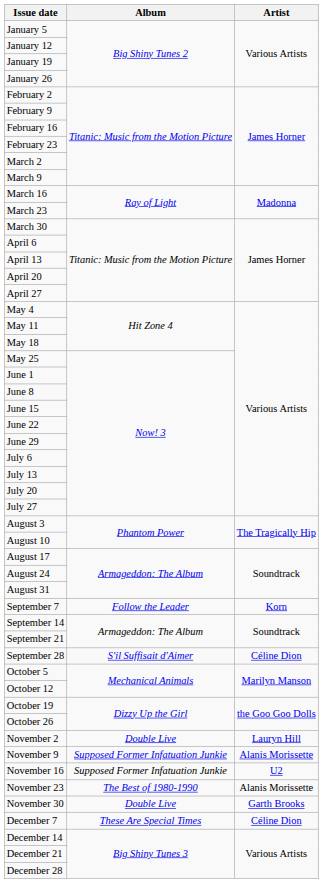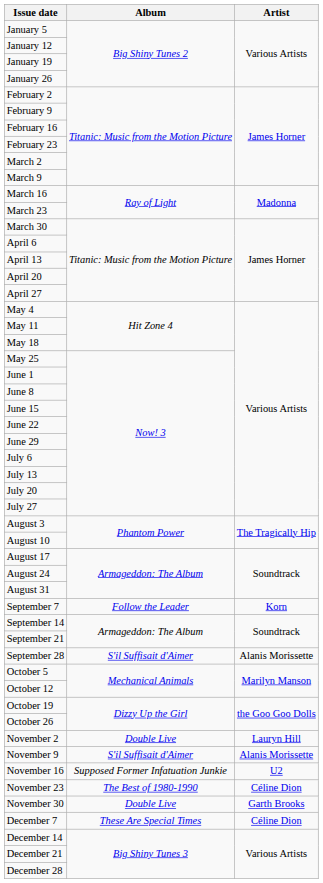 <table class="wikitable sortable">
 <tr>
 <th><strong>Issue date</strong></th>
 <th><strong>Album</strong></th>
 <th><strong>Artist</strong></th>
 </tr>
 <tr>
 <td>January 5</td>
 <td rowspan="4" align="center"><em><a href='#'>Big Shiny Tunes 2</a></em></td>
 <td rowspan="4" align="center">Various Artists</td>
 </tr>
 <tr>
 <td>January 12</td>
 </tr>
 <tr>
 <td>January 19</td>
 </tr>
 <tr>
 <td>January 26</td>
 </tr>
 <tr>
 <td>February 2</td>
 <td rowspan="6" align="center"><em><a href='#'>Titanic: Music from the Motion Picture</a></em></td>
 <td rowspan="6" align="center"><a href='#'>James Horner</a></td>
 </tr>
 <tr>
 <td>February 9</td>
 </tr>
 <tr>
 <td>February 16</td>
 </tr>
 <tr>
 <td>February 23</td>
 </tr>
 <tr>
 <td>March 2</td>
 </tr>
 <tr>
 <td>March 9</td>
 </tr>
 <tr>
 <td>March 16</td>
 <td rowspan="2" align="center"><em><a href='#'>Ray of Light</a></em></td>
 <td rowspan="2" align="center"><a href='#'>Madonna</a></td>
 </tr>
 <tr>
 <td>March 23</td>
 </tr>
 <tr>
 <td>March 30</td>
 <td rowspan="5" align="center"><em>Titanic: Music from the Motion Picture</em></td>
 <td rowspan="5" align="center">James Horner</td>
 </tr>
 <tr>
 <td>April 6</td>
 </tr>
 <tr>
 <td>April 13</td>
 </tr>
 <tr>
 <td>April 20</td>
 </tr>
 <tr>
 <td>April 27</td>
 </tr>
 <tr>
 <td>May 4</td>
 <td rowspan="3" align="center"><em>Hit Zone 4</em></td>
 <td rowspan="13" align="center">Various Artists</td>
 </tr>
 <tr>
 <td>May 11</td>
 </tr>
 <tr>
 <td>May 18</td>
 </tr>
 <tr>
 <td>May 25</td>
 <td rowspan="10" align="center"><em><a href='#'>Now! 3</a></em></td>
 </tr>
 <tr>
 <td>June 1</td>
 </tr>
 <tr>
 <td>June 8</td>
 </tr>
 <tr>
 <td>June 15</td>
 </tr>
 <tr>
 <td>June 22</td>
 </tr>
 <tr>
 <td>June 29</td>
 </tr>
 <tr>
 <td>July 6</td>
 </tr>
 <tr>
 <td>July 13</td>
 </tr>
 <tr>
 <td>July 20</td>
 </tr>
 <tr>
 <td>July 27</td>
 </tr>
 <tr>
 <td>August 3</td>
 <td rowspan="2" align="center"><em><a href='#'>Phantom Power</a></em></td>
 <td rowspan="2" align="center"><a href='#'>The Tragically Hip</a></td>
 </tr>
 <tr>
 <td>August 10</td>
 </tr>
 <tr>
 <td>August 17</td>
 <td rowspan="3" align="center"><em><a href='#'>Armageddon: The Album</a></em></td>
 <td rowspan="3" align="center">Soundtrack</td>
 </tr>
 <tr>
 <td>August 24</td>
 </tr>
 <tr>
 <td>August 31</td>
 </tr>
 <tr>
 <td>September 7</td>
 <td align="center"><em><a href='#'>Follow the Leader</a></em></td>
 <td align="center"><a href='#'>Korn</a></td>
 </tr>
 <tr>
 <td>September 14</td>
 <td rowspan="2" align="center"><em>Armageddon: The Album</em></td>
 <td rowspan="2" align="center">Soundtrack</td>
 </tr>
 <tr>
 <td>September 21</td>
 </tr>
 <tr>
 <td>September 28</td>
 <td align="center"><em><a href='#'>S'il Suffisait d'Aimer</a></em></td>
-<td align="center"><a href='#'>Céline Dion</a></td>
+<td align="center">Alanis Morissette</td>
 </tr>
 <tr>
 <td>October 5</td>
 <td rowspan="2" align="center"><em><a href='#'>Mechanical Animals</a></em></td>
 <td rowspan="2" align="center"><a href='#'>Marilyn Manson</a></td>
 </tr>
 <tr>
 <td>October 12</td>
 </tr>
 <tr>
 <td>October 19</td>
 <td rowspan="2" align="center"><a href='#'><em>Dizzy Up the Girl</em></a></td>
 <td rowspan="2" align="center"><a href='#'>the Goo Goo Dolls</a></td>
 </tr>
 <tr>
 <td>October 26</td>
 </tr>
 <tr>
 <td>November 2</td>
 <td align="center"><em><a href='#'>Double Live</a></em></td>
 <td align="center"><a href='#'>Lauryn Hill</a></td>
 </tr>
 <tr>
 <td>November 9</td>
-<td align="center"><a href='#'><em>Supposed Former Infatuation Junkie</em></a></td>
+<td align="center"><em><a href='#'>S'il Suffisait d'Aimer</a></em></td>
 <td align="center"><a href='#'>Alanis Morissette</a></td>
 </tr>
 <tr>
 <td>November 16</td>
 <td align="center"><em>Supposed Former Infatuation Junkie</em></td>
 <td align="center"><a href='#'>U2</a></td>
 </tr>
 <tr>
 <td>November 23</td>
 <td align="center"><em><a href='#'>The Best of 1980-1990</a></em></td>
-<td align="center">Alanis Morissette</td>
+<td align="center"><a href='#'>Céline Dion</a></td>
 </tr>
 <tr>
 <td>November 30</td>
 <td align="center"><em><a href='#'>Double Live</a></em></td>
 <td align="center"><a href='#'>Garth Brooks</a></td>
 </tr>
 <tr>
 <td>December 7</td>
 <td align="center"><em><a href='#'>These Are Special Times</a></em></td>
 <td align="center"><a href='#'>Céline Dion</a></td>
 </tr>
 <tr>
 <td>December 14</td>
 <td rowspan="3" align="center"><em><a href='#'>Big Shiny Tunes 3</a></em></td>
 <td rowspan="3" align="center">Various Artists</td>
 </tr>
 <tr>
 <td>December 21</td>
 </tr>
 <tr>
 <td>December 28</td>
 </tr>
 </table>
